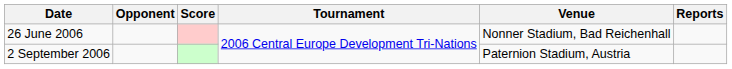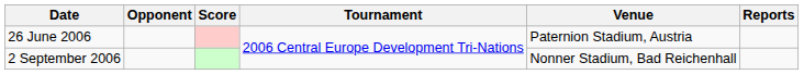 <table class=wikitable>
 <tr>
 <th>Date</th>
 <th>Opponent</th>
 <th>Score</th>
 <th>Tournament</th>
 <th>Venue</th>
 <th>Reports</th>
 </tr>
 <tr>
 <td>26 June 2006</td>
 <td></td>
 <td bgcolor="#FFCCCC"></td>
 <td rowspan=2><a href='#'>2006 Central Europe Development Tri-Nations</a></td>
-<td>Nonner Stadium, Bad Reichenhall</td>
+<td>Paternion Stadium, Austria</td>
 <td align=center></td>
 </tr>
 <tr>
 <td>2 September 2006</td>
 <td></td>
 <td bgcolor="#CCFFCC"></td>
-<td>Paternion Stadium, Austria</td>
+<td>Nonner Stadium, Bad Reichenhall</td>
 <td align=center></td>
 </tr>
 </table>
